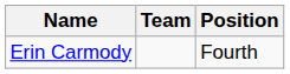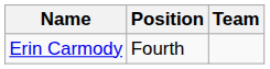 <table class="wikitable">
 <tr>
 <th><strong>Name</strong></th>
+<th><strong>Position</strong></th>
 <th><strong>Team</strong></th>
-<th><strong>Position</strong></th>
 </tr>
 <tr>
 <td><a href='#'>Erin Carmody</a></td>
+<td>Fourth</td>
 <td></td>
-<td>Fourth</td>
 </tr>
 </table>
